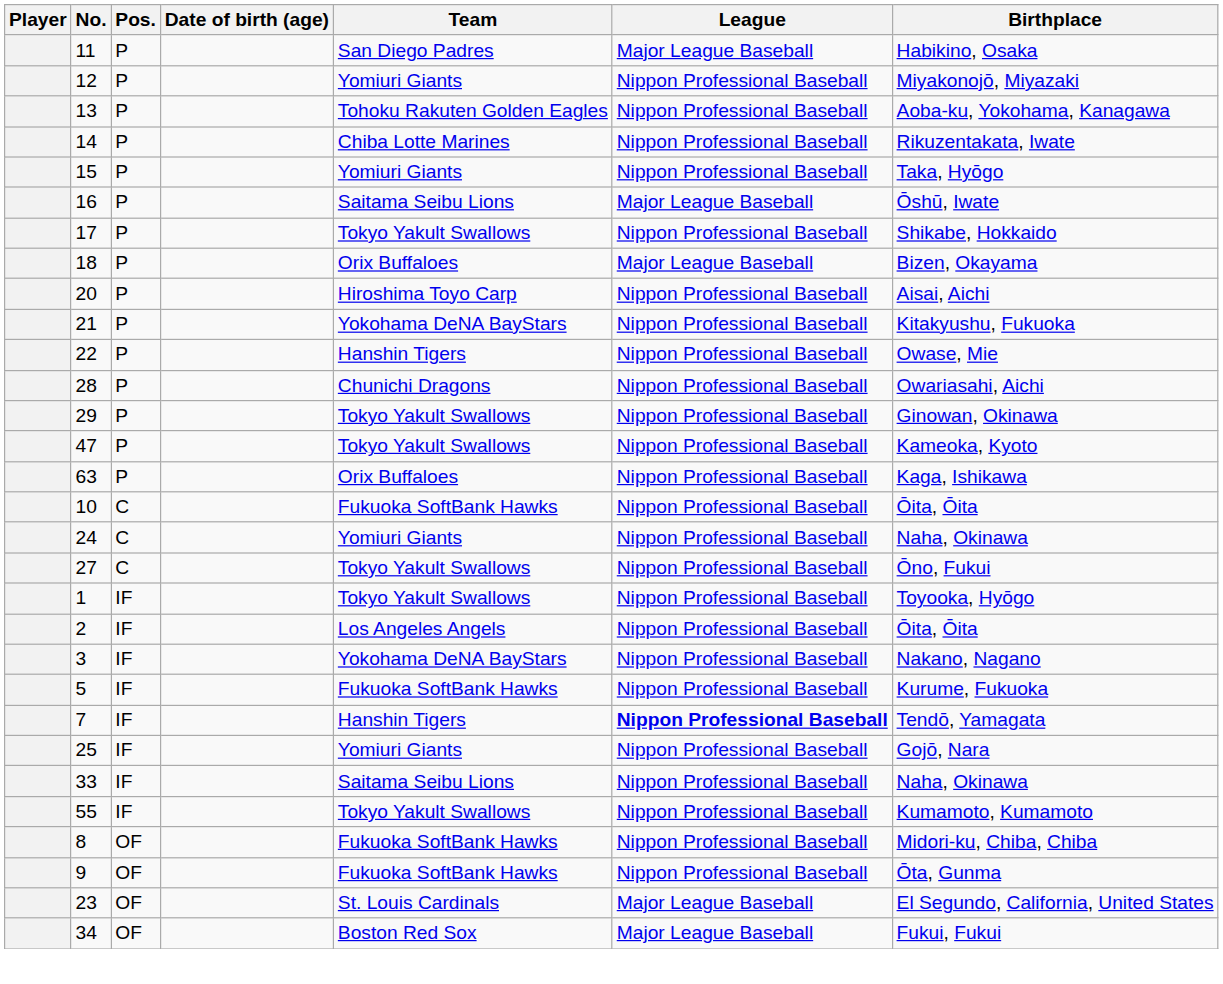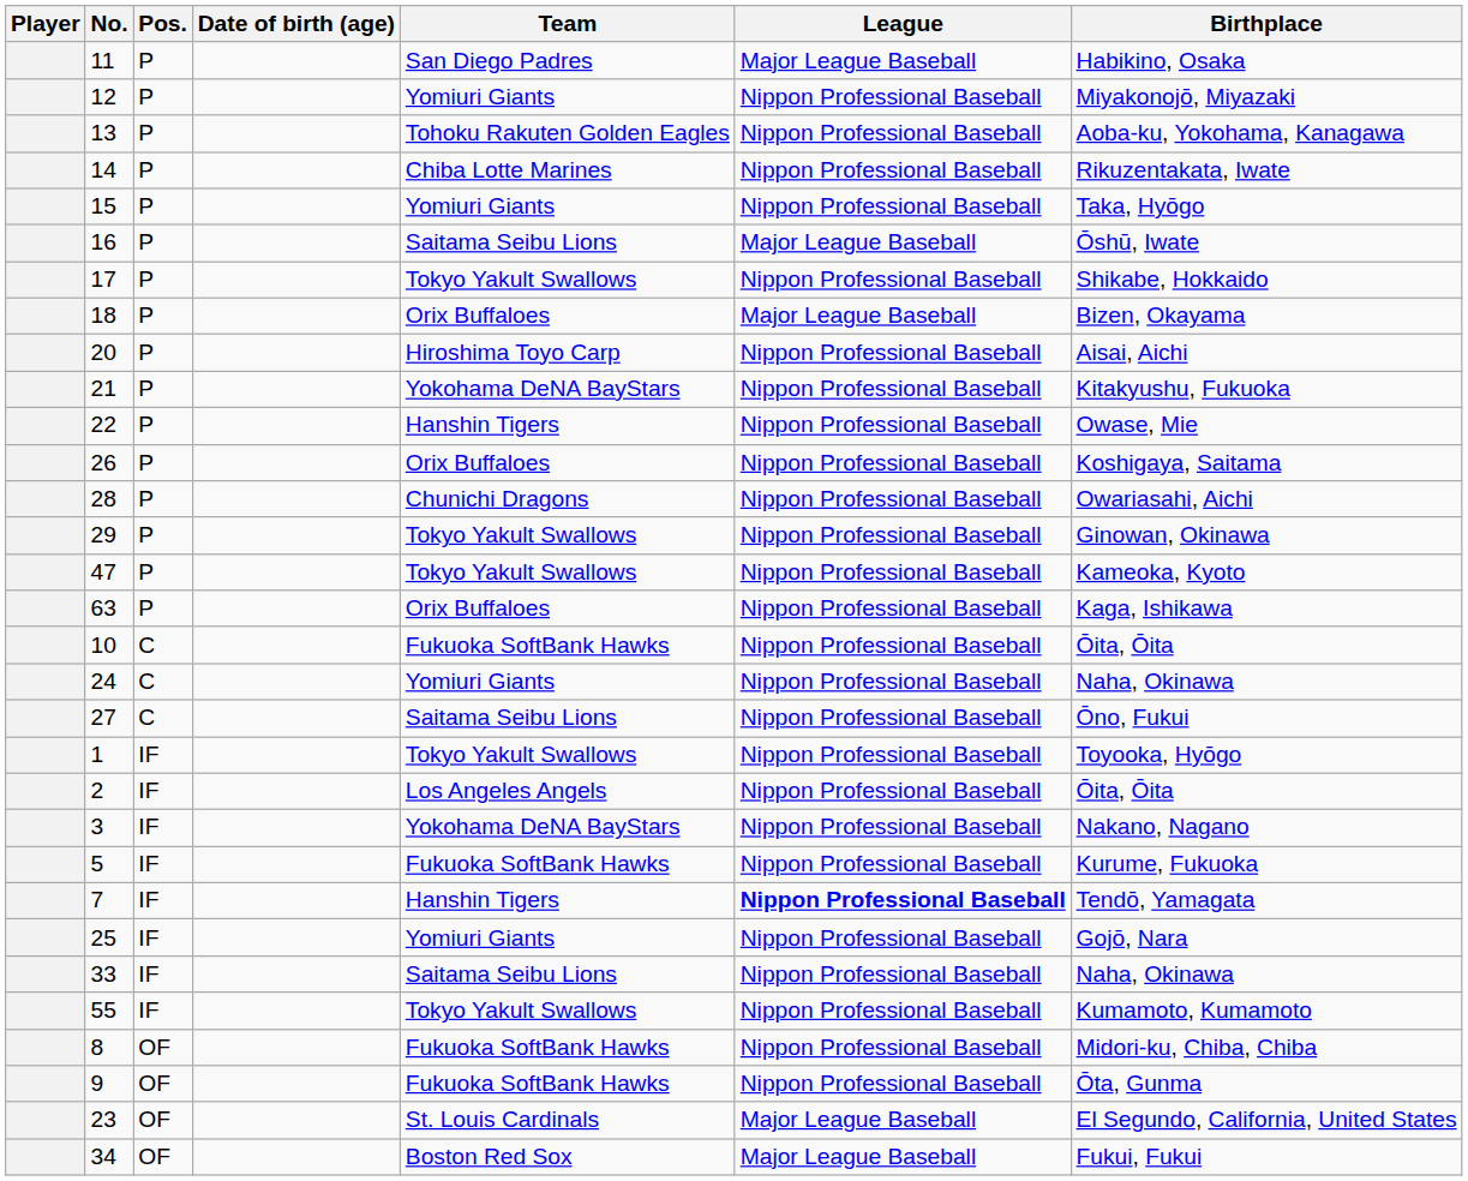 <table class="wikitable sortable plainrowheaders" style="white-space:nowrap;">
 <tr>
 <th scope="col">Player</th>
 <th scope="col">No.</th>
 <th scope="col">Pos.</th>
 <th scope="col">Date of birth (age)</th>
 <th scope="col">Team</th>
 <th scope="col">League</th>
 <th scope="col">Birthplace</th>
 </tr>
 <tr>
 <th scope="row"></th>
 <td>11</td>
 <td>P</td>
 <td></td>
 <td> <a href='#'>San Diego Padres</a></td>
 <td><a href='#'>Major League Baseball</a></td>
 <td> <a href='#'>Habikino</a>, <a href='#'>Osaka</a></td>
 </tr>
 <tr>
 <th scope="row"></th>
 <td>12</td>
 <td>P</td>
 <td></td>
 <td> <a href='#'>Yomiuri Giants</a></td>
 <td><a href='#'>Nippon Professional Baseball</a></td>
 <td> <a href='#'>Miyakonojō</a>, <a href='#'>Miyazaki</a></td>
 </tr>
 <tr>
 <th scope="row"></th>
 <td>13</td>
 <td>P</td>
 <td></td>
 <td> <a href='#'>Tohoku Rakuten Golden Eagles</a></td>
 <td><a href='#'>Nippon Professional Baseball</a></td>
 <td> <a href='#'>Aoba-ku</a>, <a href='#'>Yokohama</a>, <a href='#'>Kanagawa</a></td>
 </tr>
 <tr>
 <th scope="row"></th>
 <td>14</td>
 <td>P</td>
 <td></td>
 <td> <a href='#'>Chiba Lotte Marines</a></td>
 <td><a href='#'>Nippon Professional Baseball</a></td>
 <td> <a href='#'>Rikuzentakata</a>, <a href='#'>Iwate</a></td>
 </tr>
 <tr>
 <th scope="row"></th>
 <td>15</td>
 <td>P</td>
 <td></td>
 <td> <a href='#'>Yomiuri Giants</a></td>
 <td><a href='#'>Nippon Professional Baseball</a></td>
 <td> <a href='#'>Taka</a>, <a href='#'>Hyōgo</a></td>
 </tr>
 <tr>
 <th scope="row"></th>
 <td>16</td>
 <td>P</td>
 <td></td>
 <td> <a href='#'>Saitama Seibu Lions</a></td>
 <td><a href='#'>Major League Baseball</a></td>
 <td> <a href='#'>Ōshū</a>, <a href='#'>Iwate</a></td>
 </tr>
 <tr>
 <th scope="row"></th>
 <td>17</td>
 <td>P</td>
 <td></td>
 <td> <a href='#'>Tokyo Yakult Swallows</a></td>
 <td><a href='#'>Nippon Professional Baseball</a></td>
 <td> <a href='#'>Shikabe</a>, <a href='#'>Hokkaido</a></td>
 </tr>
 <tr>
 <th scope="row"></th>
 <td>18</td>
 <td>P</td>
 <td></td>
 <td> <a href='#'>Orix Buffaloes</a></td>
 <td><a href='#'>Major League Baseball</a></td>
 <td> <a href='#'>Bizen</a>, <a href='#'>Okayama</a></td>
 </tr>
 <tr>
 <th scope="row"></th>
 <td>20</td>
 <td>P</td>
 <td></td>
 <td> <a href='#'>Hiroshima Toyo Carp</a></td>
 <td><a href='#'>Nippon Professional Baseball</a></td>
 <td> <a href='#'>Aisai</a>, <a href='#'>Aichi</a></td>
 </tr>
 <tr>
 <th scope="row"></th>
 <td>21</td>
 <td>P</td>
 <td></td>
 <td> <a href='#'>Yokohama DeNA BayStars</a></td>
 <td><a href='#'>Nippon Professional Baseball</a></td>
 <td> <a href='#'>Kitakyushu</a>, <a href='#'>Fukuoka</a></td>
 </tr>
 <tr>
 <th scope="row"></th>
 <td>22</td>
 <td>P</td>
 <td></td>
 <td> <a href='#'>Hanshin Tigers</a></td>
 <td><a href='#'>Nippon Professional Baseball</a></td>
 <td> <a href='#'>Owase</a>, <a href='#'>Mie</a></td>
 </tr>
 <tr>
 <th scope="row"></th>
+<td>26</td>
+<td>P</td>
+<td></td>
+<td> <a href='#'>Orix Buffaloes</a></td>
+<td><a href='#'>Nippon Professional Baseball</a></td>
+<td> <a href='#'>Koshigaya</a>, <a href='#'>Saitama</a></td>
+</tr>
+<tr>
+<th scope="row"></th>
 <td>28</td>
 <td>P</td>
 <td></td>
 <td> <a href='#'>Chunichi Dragons</a></td>
 <td><a href='#'>Nippon Professional Baseball</a></td>
 <td> <a href='#'>Owariasahi</a>, <a href='#'>Aichi</a></td>
 </tr>
 <tr>
 <th scope="row"></th>
 <td>29</td>
 <td>P</td>
 <td></td>
 <td> <a href='#'>Tokyo Yakult Swallows</a></td>
 <td><a href='#'>Nippon Professional Baseball</a></td>
 <td> <a href='#'>Ginowan</a>, <a href='#'>Okinawa</a></td>
 </tr>
 <tr>
 <th scope="row"></th>
 <td>47</td>
 <td>P</td>
 <td></td>
 <td> <a href='#'>Tokyo Yakult Swallows</a></td>
 <td><a href='#'>Nippon Professional Baseball</a></td>
 <td> <a href='#'>Kameoka</a>, <a href='#'>Kyoto</a></td>
 </tr>
 <tr>
 <th scope="row"></th>
 <td>63</td>
 <td>P</td>
 <td></td>
 <td> <a href='#'>Orix Buffaloes</a></td>
 <td><a href='#'>Nippon Professional Baseball</a></td>
 <td> <a href='#'>Kaga</a>, <a href='#'>Ishikawa</a></td>
 </tr>
 <tr>
 <th scope="row"></th>
 <td>10</td>
 <td>C</td>
 <td></td>
 <td> <a href='#'>Fukuoka SoftBank Hawks</a></td>
 <td><a href='#'>Nippon Professional Baseball</a></td>
 <td> <a href='#'>Ōita</a>, <a href='#'>Ōita</a></td>
 </tr>
 <tr>
 <th scope="row"></th>
 <td>24</td>
 <td>C</td>
 <td></td>
 <td> <a href='#'>Yomiuri Giants</a></td>
 <td><a href='#'>Nippon Professional Baseball</a></td>
 <td> <a href='#'>Naha</a>, <a href='#'>Okinawa</a></td>
 </tr>
 <tr>
 <th scope="row"></th>
 <td>27</td>
 <td>C</td>
 <td></td>
-<td> <a href='#'>Tokyo Yakult Swallows</a></td>
+<td> <a href='#'>Saitama Seibu Lions</a></td>
 <td><a href='#'>Nippon Professional Baseball</a></td>
 <td> <a href='#'>Ōno</a>, <a href='#'>Fukui</a></td>
 </tr>
 <tr>
 <th scope="row"></th>
 <td>1</td>
 <td>IF</td>
 <td></td>
 <td> <a href='#'>Tokyo Yakult Swallows</a></td>
 <td><a href='#'>Nippon Professional Baseball</a></td>
 <td> <a href='#'>Toyooka</a>, <a href='#'>Hyōgo</a></td>
 </tr>
 <tr>
 <th scope="row"></th>
 <td>2</td>
 <td>IF</td>
 <td></td>
 <td> <a href='#'>Los Angeles Angels</a></td>
 <td><a href='#'>Nippon Professional Baseball</a></td>
 <td> <a href='#'>Ōita</a>, <a href='#'>Ōita</a></td>
 </tr>
 <tr>
 <th scope="row"></th>
 <td>3</td>
 <td>IF</td>
 <td></td>
 <td> <a href='#'>Yokohama DeNA BayStars</a></td>
 <td><a href='#'>Nippon Professional Baseball</a></td>
 <td> <a href='#'>Nakano</a>, <a href='#'>Nagano</a></td>
 </tr>
 <tr>
 <th scope="row"></th>
 <td>5</td>
 <td>IF</td>
 <td></td>
 <td> <a href='#'>Fukuoka SoftBank Hawks</a></td>
 <td><a href='#'>Nippon Professional Baseball</a></td>
 <td> <a href='#'>Kurume</a>, <a href='#'>Fukuoka</a></td>
 </tr>
 <tr>
 <th scope="row"></th>
 <td>7</td>
 <td>IF</td>
 <td></td>
 <td> <a href='#'>Hanshin Tigers</a></td>
 <td><strong><a href='#'>Nippon Professional Baseball</a></strong></td>
 <td> <a href='#'>Tendō</a>, <a href='#'>Yamagata</a></td>
 </tr>
 <tr>
 <th scope="row"></th>
 <td>25</td>
 <td>IF</td>
 <td></td>
 <td> <a href='#'>Yomiuri Giants</a></td>
 <td><a href='#'>Nippon Professional Baseball</a></td>
 <td> <a href='#'>Gojō</a>, <a href='#'>Nara</a></td>
 </tr>
 <tr>
 <th scope="row"></th>
 <td>33</td>
 <td>IF</td>
 <td></td>
 <td> <a href='#'>Saitama Seibu Lions</a></td>
 <td><a href='#'>Nippon Professional Baseball</a></td>
 <td> <a href='#'>Naha</a>, <a href='#'>Okinawa</a></td>
 </tr>
 <tr>
 <th scope="row"></th>
 <td>55</td>
 <td>IF</td>
 <td></td>
 <td> <a href='#'>Tokyo Yakult Swallows</a></td>
 <td><a href='#'>Nippon Professional Baseball</a></td>
 <td> <a href='#'>Kumamoto</a>, <a href='#'>Kumamoto</a></td>
 </tr>
 <tr>
 <th scope="row"></th>
 <td>8</td>
 <td>OF</td>
 <td></td>
 <td> <a href='#'>Fukuoka SoftBank Hawks</a></td>
 <td><a href='#'>Nippon Professional Baseball</a></td>
 <td> <a href='#'>Midori-ku</a>, <a href='#'>Chiba</a>, <a href='#'>Chiba</a></td>
 </tr>
 <tr>
 <th scope="row"></th>
 <td>9</td>
 <td>OF</td>
 <td></td>
 <td> <a href='#'>Fukuoka SoftBank Hawks</a></td>
 <td><a href='#'>Nippon Professional Baseball</a></td>
 <td> <a href='#'>Ōta</a>, <a href='#'>Gunma</a></td>
 </tr>
 <tr>
 <th scope="row"></th>
 <td>23</td>
 <td>OF</td>
 <td></td>
 <td> <a href='#'>St. Louis Cardinals</a></td>
 <td><a href='#'>Major League Baseball</a></td>
 <td> <a href='#'>El Segundo</a>, <a href='#'>California</a>, <a href='#'>United States</a></td>
 </tr>
 <tr>
 <th scope="row"></th>
 <td>34</td>
 <td>OF</td>
 <td></td>
 <td> <a href='#'>Boston Red Sox</a></td>
 <td><a href='#'>Major League Baseball</a></td>
 <td> <a href='#'>Fukui</a>, <a href='#'>Fukui</a></td>
 </tr>
 </table>
